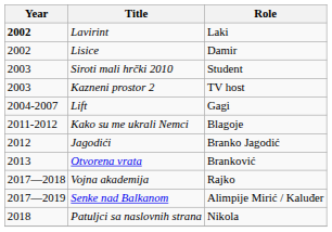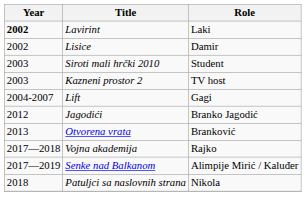 <table class="wikitable sortable">
 <tr>
 <th>Year</th>
 <th>Title</th>
 <th>Role</th>
 </tr>
 <tr>
 <td><strong>2002</strong></td>
 <td><em>Lavirint</em></td>
 <td>Laki</td>
 </tr>
 <tr>
 <td>2002</td>
 <td><em>Lisice</em></td>
 <td>Damir</td>
 </tr>
 <tr>
 <td>2003</td>
 <td><em>Siroti mali hrčki 2010</em></td>
 <td>Student</td>
 </tr>
 <tr>
 <td>2003</td>
 <td><em>Kazneni prostor 2</em></td>
 <td>TV host</td>
 </tr>
 <tr>
 <td>2004-2007</td>
 <td><em>Lift</em></td>
 <td>Gagi</td>
 </tr>
 <tr>
-<td>2011-2012</td>
-<td><em>Kako su me ukrali Nemci</em></td>
-<td>Blagoje</td>
-</tr>
-<tr>
 <td>2012</td>
 <td><em>Jagodići</em></td>
 <td>Branko Jagodić</td>
 </tr>
 <tr>
 <td>2013</td>
 <td><em><a href='#'>Otvorena vrata</a></em></td>
 <td>Branković</td>
 </tr>
 <tr>
 <td>2017—2018</td>
 <td><em>Vojna akademija</em></td>
 <td>Rajko</td>
 </tr>
 <tr>
 <td>2017—2019</td>
 <td><em><a href='#'>Senke nad Balkanom</a></em></td>
 <td>Alimpije Mirić / Kaluđer</td>
 </tr>
 <tr>
 <td>2018</td>
 <td><em>Patuljci sa naslovnih strana</em></td>
 <td>Nikola</td>
 </tr>
 <tr>
 </tr>
 </table>
